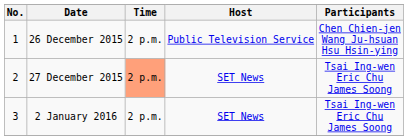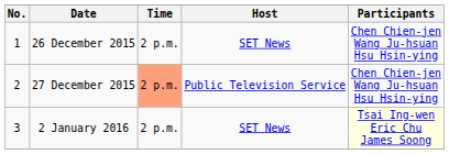 <table class="wikitable" style="white-space: nowrap; text-align: center;">
 <tr>
 </tr>
 <tr>
 <th>No.</th>
 <th>Date</th>
 <th>Time</th>
 <th>Host</th>
 <th>Participants</th>
 </tr>
 <tr>
 <td>1</td>
 <td>26 December 2015</td>
 <td>2 p.m.</td>
-<td><a href='#'>Public Television Service</a></td>
+<td><a href='#'>SET News</a></td>
 <td><a href='#'>Chen Chien-jen</a><br><a href='#'>Wang Ju-hsuan</a><br><a href='#'>Hsu Hsin-ying</a></td>
 </tr>
 <tr>
 <td>2</td>
 <td>27 December 2015</td>
 <td style="background: lightsalmon;">2 p.m.</td>
-<td><a href='#'>SET News</a></td>
-<td><a href='#'>Tsai Ing-wen</a><br><a href='#'>Eric Chu</a><br><a href='#'>James Soong</a></td>
+<td><a href='#'>Public Television Service</a></td>
+<td><a href='#'>Chen Chien-jen</a><br><a href='#'>Wang Ju-hsuan</a><br><a href='#'>Hsu Hsin-ying</a></td>
 </tr>
 <tr>
 <td>3</td>
 <td>2 January 2016</td>
 <td>2 p.m.</td>
 <td><a href='#'>SET News</a></td>
-<td><a href='#'>Tsai Ing-wen</a><br><a href='#'>Eric Chu</a><br><a href='#'>James Soong</a></td>
+<td style="background: lightyellow;"><a href='#'>Tsai Ing-wen</a><br><a href='#'>Eric Chu</a><br><a href='#'>James Soong</a></td>
 </tr>
 <tr>
 </tr>
 </table>
